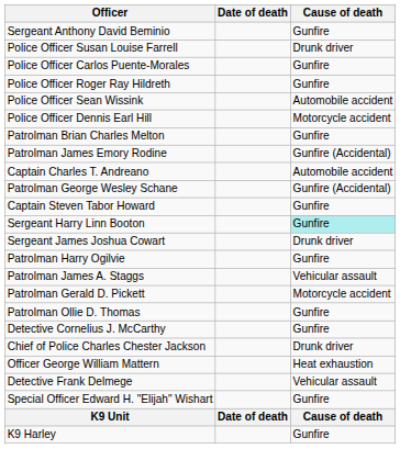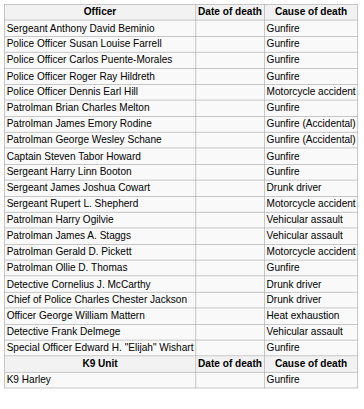 <table class="wikitable">
 <tr>
 <th>Officer</th>
 <th>Date of death</th>
 <th>Cause of death</th>
 </tr>
 <tr>
 <td>Sergeant Anthony David Beminio</td>
 <td></td>
 <td>Gunfire</td>
 </tr>
 <tr>
 <td>Police Officer Susan Louise Farrell</td>
 <td></td>
-<td>Drunk driver</td>
+<td>Gunfire</td>
 </tr>
 <tr>
 <td>Police Officer Carlos Puente-Morales</td>
 <td></td>
 <td>Gunfire</td>
 </tr>
 <tr>
 <td>Police Officer Roger Ray Hildreth</td>
 <td></td>
 <td>Gunfire</td>
-</tr>
-<tr>
-<td>Police Officer Sean Wissink</td>
-<td></td>
-<td>Automobile accident</td>
 </tr>
 <tr>
 <td>Police Officer Dennis Earl Hill</td>
 <td></td>
 <td>Motorcycle accident</td>
 </tr>
 <tr>
 <td>Patrolman Brian Charles Melton</td>
 <td></td>
 <td>Gunfire</td>
 </tr>
 <tr>
 <td>Patrolman James Emory Rodine</td>
 <td></td>
 <td>Gunfire (Accidental)</td>
 </tr>
 <tr>
-<td>Captain Charles T. Andreano</td>
-<td></td>
-<td>Automobile accident</td>
-</tr>
-<tr>
 <td>Patrolman George Wesley Schane</td>
 <td></td>
 <td>Gunfire (Accidental)</td>
 </tr>
 <tr>
 <td>Captain Steven Tabor Howard</td>
 <td></td>
 <td>Gunfire</td>
 </tr>
 <tr>
 <td>Sergeant Harry Linn Booton</td>
 <td></td>
-<td style="background: paleturquoise;">Gunfire</td>
+<td>Gunfire</td>
 </tr>
 <tr>
 <td>Sergeant James Joshua Cowart</td>
 <td></td>
 <td>Drunk driver</td>
 </tr>
 <tr>
+<td>Sergeant Rupert L. Shepherd</td>
+<td></td>
+<td>Motorcycle accident</td>
+</tr>
+<tr>
 <td>Patrolman Harry Ogilvie</td>
 <td></td>
-<td>Gunfire</td>
+<td>Vehicular assault</td>
 </tr>
 <tr>
 <td>Patrolman James A. Staggs</td>
 <td></td>
 <td>Vehicular assault</td>
 </tr>
 <tr>
 <td>Patrolman Gerald D. Pickett</td>
 <td></td>
 <td>Motorcycle accident</td>
 </tr>
 <tr>
 <td>Patrolman Ollie D. Thomas</td>
 <td></td>
 <td>Gunfire</td>
 </tr>
 <tr>
 <td>Detective Cornelius J. McCarthy</td>
 <td></td>
-<td>Gunfire</td>
+<td>Drunk driver</td>
 </tr>
 <tr>
 <td>Chief of Police Charles Chester Jackson</td>
 <td></td>
 <td>Drunk driver</td>
 </tr>
 <tr>
 <td>Officer George William Mattern</td>
 <td></td>
 <td>Heat exhaustion</td>
 </tr>
 <tr>
 <td>Detective Frank Delmege</td>
 <td></td>
 <td>Vehicular assault</td>
 </tr>
 <tr>
 <td>Special Officer Edward H. "Elijah" Wishart</td>
 <td></td>
 <td>Gunfire</td>
 </tr>
 <tr>
 <th>K9 Unit</th>
 <th>Date of death</th>
 <th>Cause of death</th>
 </tr>
 <tr>
 <td>K9 Harley</td>
 <td></td>
 <td>Gunfire</td>
 </tr>
 </table>
